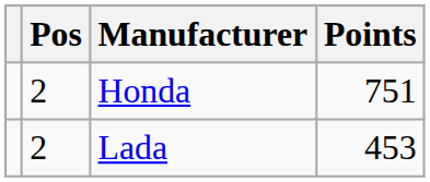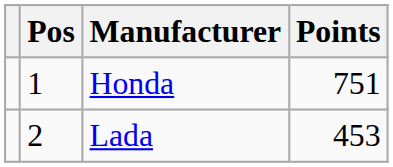 <table class="wikitable" style="font-size: 95%;">
 <tr>
 <th></th>
 <th>Pos</th>
 <th>Manufacturer</th>
 <th>Points</th>
 </tr>
 <tr>
 <td align="left"></td>
-<td>2</td>
+<td>1</td>
 <td> <a href='#'>Honda</a></td>
 <td align="right">751</td>
 </tr>
 <tr>
 <td align="left"></td>
 <td>2</td>
 <td> <a href='#'>Lada</a></td>
 <td align="right">453</td>
 </tr>
 </table>
